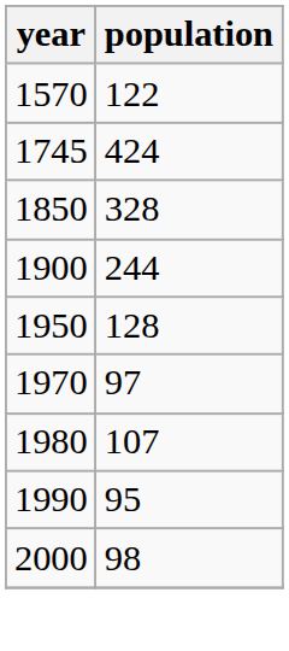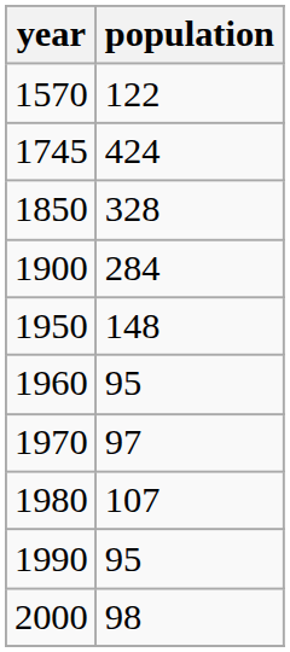 <table class="wikitable">
 <tr>
 <th>year</th>
 <th>population</th>
 </tr>
 <tr>
 <td>1570</td>
 <td>122</td>
 </tr>
 <tr>
 <td>1745</td>
 <td>424</td>
 </tr>
 <tr>
 <td>1850</td>
 <td>328</td>
 </tr>
 <tr>
 <td>1900</td>
-<td>244</td>
+<td>284</td>
 </tr>
 <tr>
 <td>1950</td>
-<td>128</td>
+<td>148</td>
+</tr>
+<tr>
+<td>1960</td>
+<td>95</td>
 </tr>
 <tr>
 <td>1970</td>
 <td>97</td>
 </tr>
 <tr>
 <td>1980</td>
 <td>107</td>
 </tr>
 <tr>
 <td>1990</td>
 <td>95</td>
 </tr>
 <tr>
 <td>2000</td>
 <td>98</td>
 </tr>
 <tr>
 </tr>
 </table>
